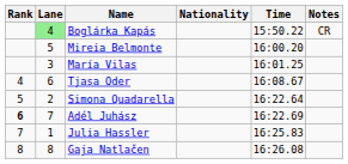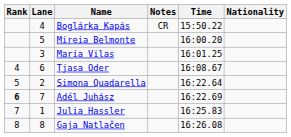 <table class="wikitable sortable" style="text-align:center">
 <tr>
 <th>Rank</th>
 <th>Lane</th>
 <th>Name</th>
+<th>Notes</th>
+<th>Time</th>
 <th>Nationality</th>
-<th>Time</th>
-<th>Notes</th>
 </tr>
 <tr>
 <td></td>
-<td style="background: lightgreen;">4</td>
+<td>4</td>
 <td align=left><a href='#'>Boglárka Kapás</a></td>
+<td>CR</td>
+<td>15:50.22</td>
 <td align=left></td>
-<td>15:50.22</td>
-<td>CR</td>
 </tr>
 <tr>
 <td></td>
 <td>5</td>
 <td align=left><a href='#'>Mireia Belmonte</a></td>
+<td></td>
+<td>16:00.20</td>
 <td align=left></td>
-<td>16:00.20</td>
-<td></td>
 </tr>
 <tr>
 <td></td>
 <td>3</td>
 <td align=left><a href='#'>María Vilas</a></td>
+<td></td>
+<td>16:01.25</td>
 <td align=left></td>
-<td>16:01.25</td>
-<td></td>
 </tr>
 <tr>
 <td>4</td>
 <td>6</td>
 <td align=left><a href='#'>Tjasa Oder</a></td>
+<td></td>
+<td>16:08.67</td>
 <td align=left></td>
-<td>16:08.67</td>
-<td></td>
 </tr>
 <tr>
 <td>5</td>
 <td>2</td>
 <td align=left><a href='#'>Simona Quadarella</a></td>
+<td></td>
+<td>16:22.64</td>
 <td align=left></td>
-<td>16:22.64</td>
-<td></td>
 </tr>
 <tr>
 <td><strong>6</strong></td>
 <td>7</td>
 <td align=left><a href='#'>Adél Juhász</a></td>
+<td></td>
+<td>16:22.69</td>
 <td align=left></td>
-<td>16:22.69</td>
-<td></td>
 </tr>
 <tr>
 <td>7</td>
 <td>1</td>
 <td align=left><a href='#'>Julia Hassler</a></td>
+<td></td>
+<td>16:25.83</td>
 <td align=left></td>
-<td>16:25.83</td>
-<td></td>
 </tr>
 <tr>
 <td>8</td>
 <td>8</td>
 <td align=left><a href='#'>Gaja Natlačen</a></td>
+<td></td>
+<td>16:26.08</td>
 <td align=left></td>
-<td>16:26.08</td>
-<td></td>
 </tr>
 </table>
